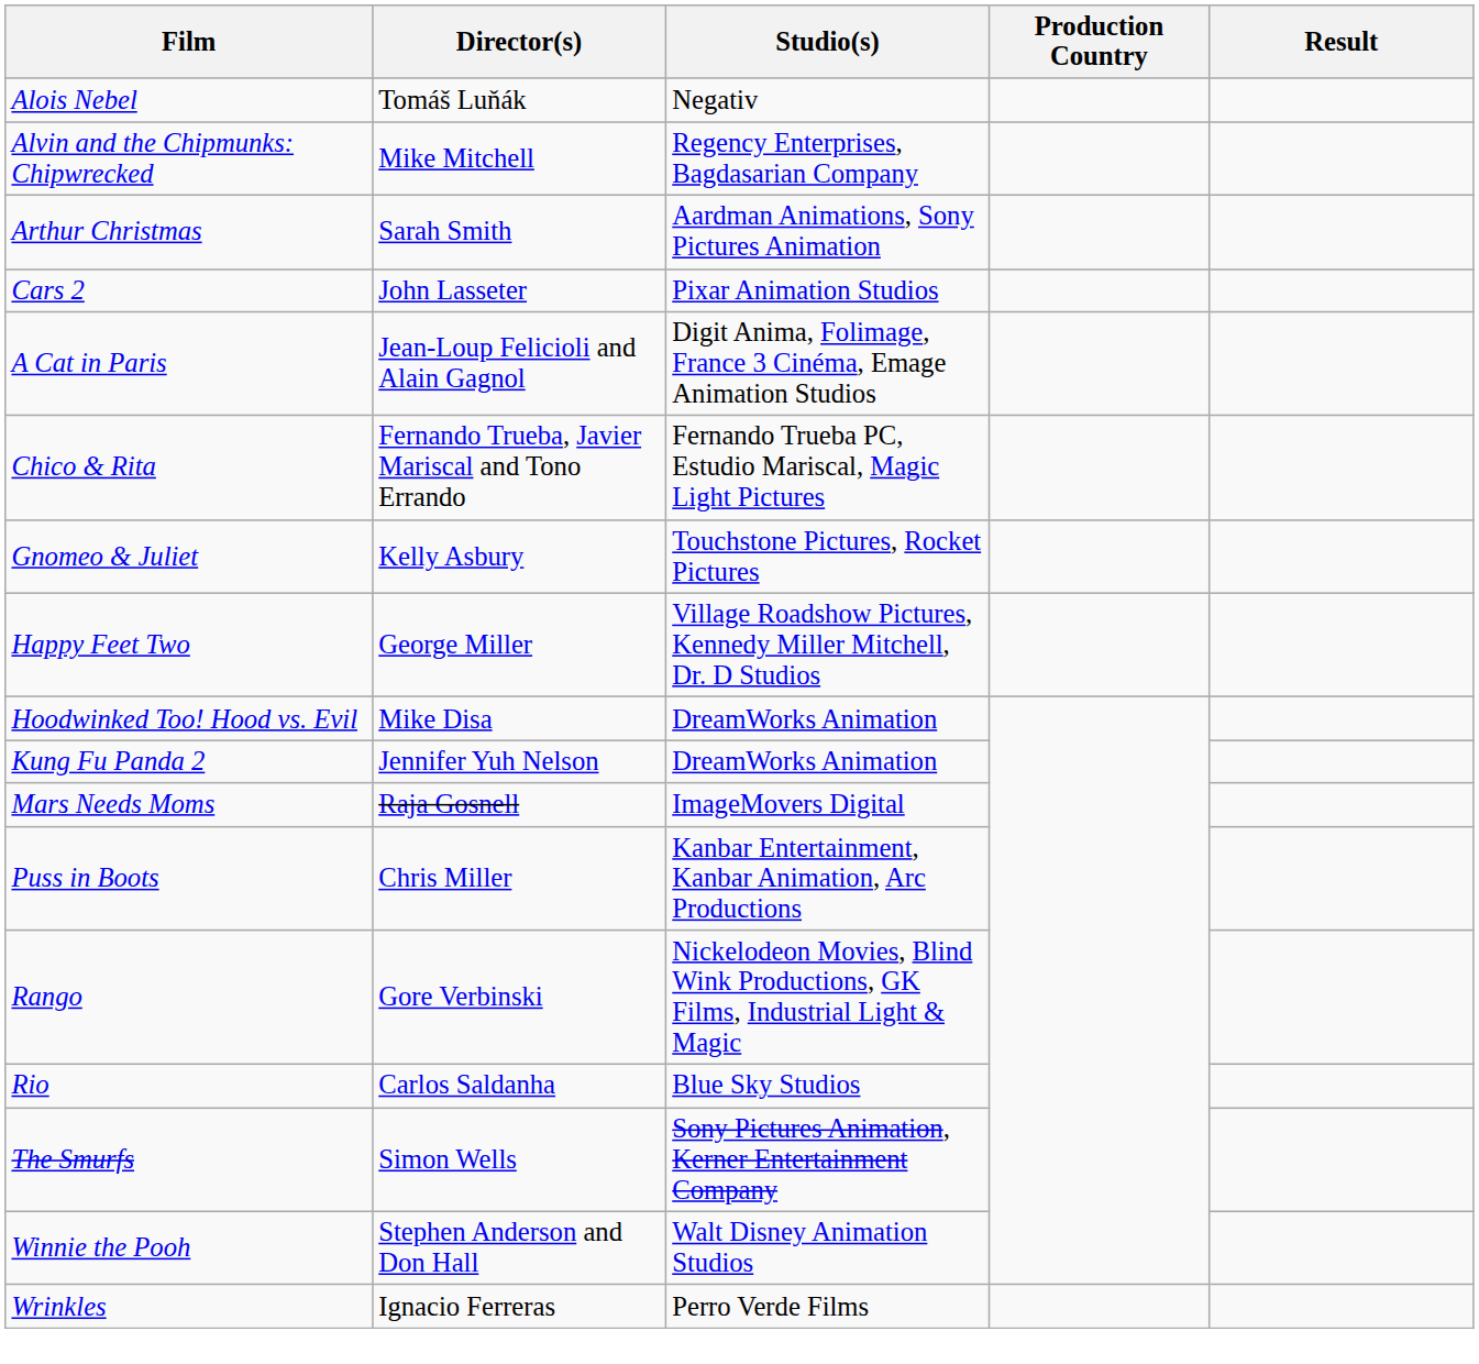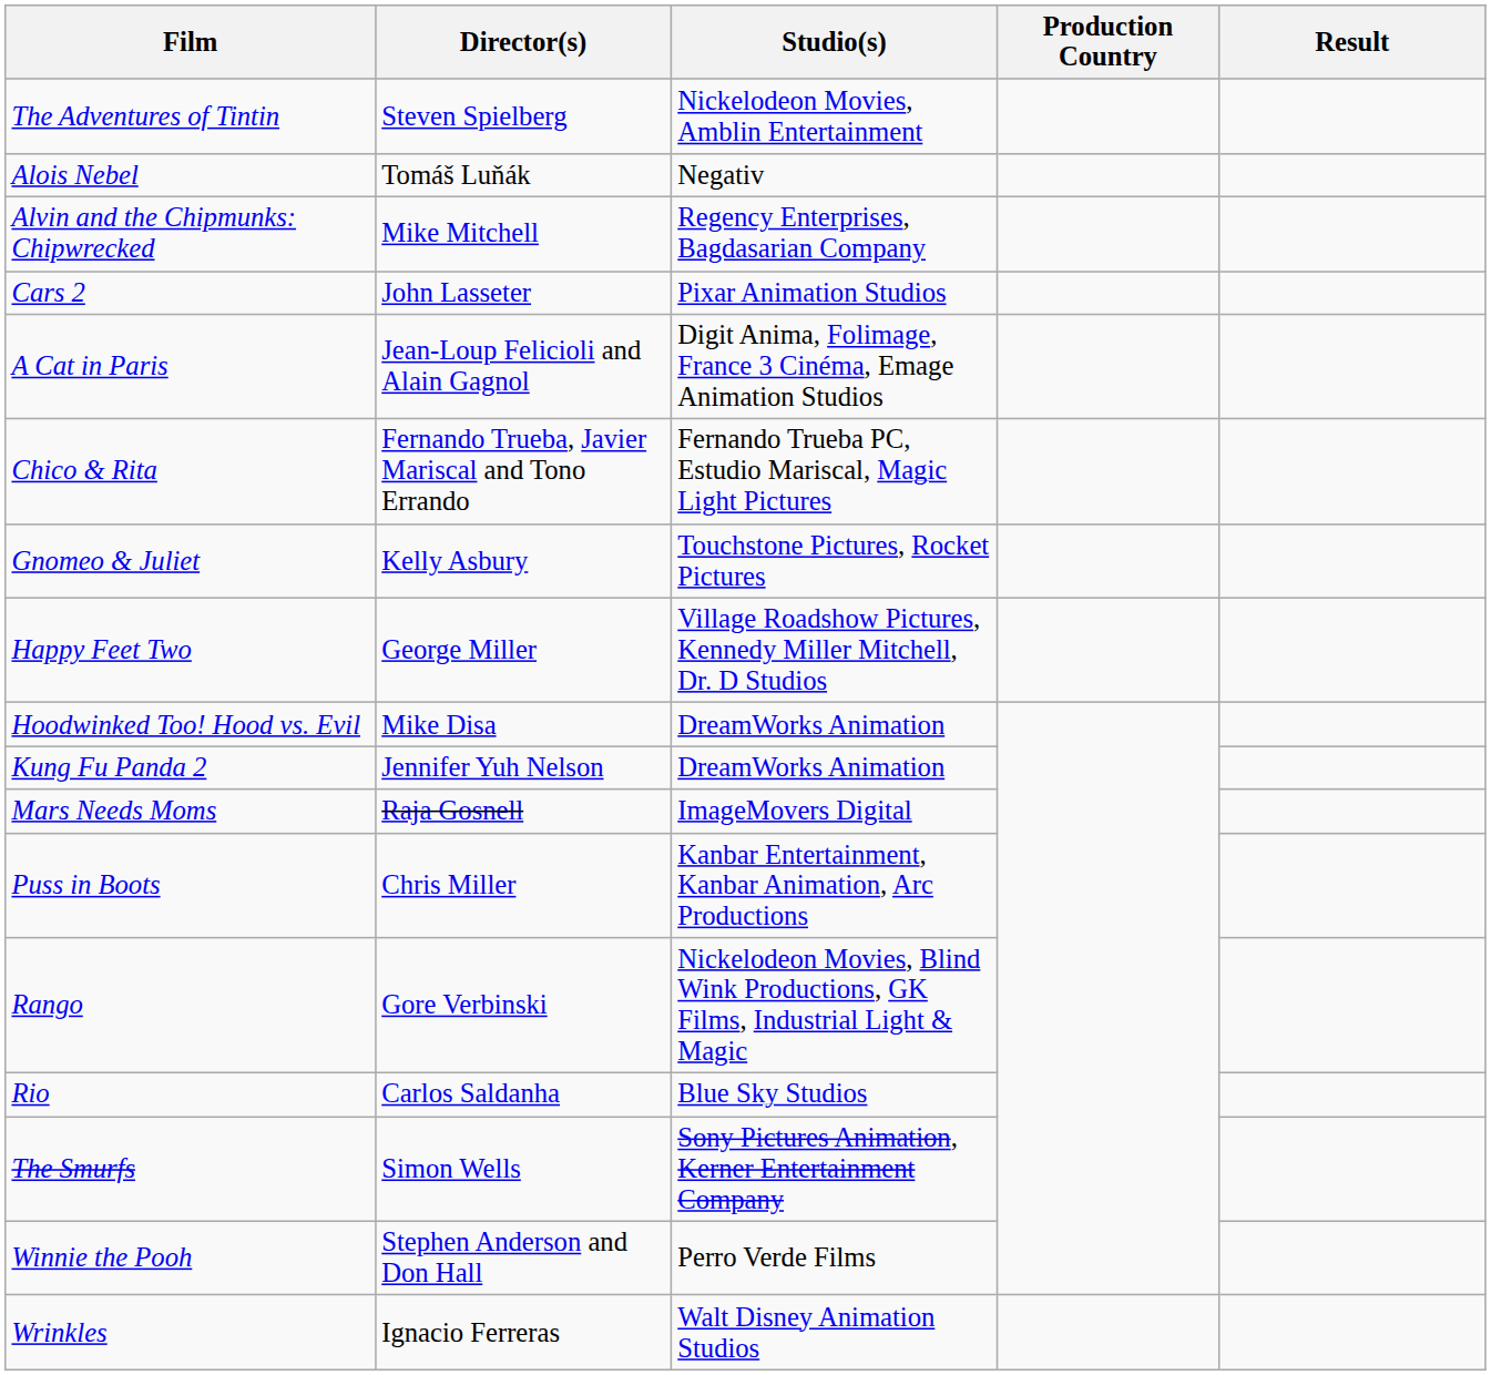 <table class="wikitable">
 <tr>
 <th scope="col" style="width:25%;">Film</th>
 <th scope="col" style="width:20%;">Director(s)</th>
 <th scope="col" style="width:22%;">Studio(s)</th>
 <th scope="col" style="width:15%;">Production Country</th>
 <th scope="col">Result</th>
+</tr>
+<tr>
+<td><em><a href='#'>The Adventures of Tintin</a></em></td>
+<td><a href='#'>Steven Spielberg</a></td>
+<td><a href='#'>Nickelodeon Movies</a>, <a href='#'>Amblin Entertainment</a></td>
+<td><br></td>
+<td></td>
 </tr>
 <tr>
 <td><em><a href='#'>Alois Nebel</a></em></td>
 <td>Tomáš Luňák</td>
 <td>Negativ</td>
 <td><br></td>
 <td></td>
 </tr>
 <tr>
 <td><em><a href='#'>Alvin and the Chipmunks: Chipwrecked</a></em></td>
 <td><a href='#'>Mike Mitchell</a></td>
 <td><a href='#'>Regency Enterprises</a>, <a href='#'>Bagdasarian Company</a></td>
 <td></td>
-<td></td>
-</tr>
-<tr>
-<td><em><a href='#'>Arthur Christmas</a></em></td>
-<td><a href='#'>Sarah Smith</a></td>
-<td><a href='#'>Aardman Animations</a>, <a href='#'>Sony Pictures Animation</a></td>
-<td><br></td>
 <td></td>
 </tr>
 <tr>
 <td><em><a href='#'>Cars 2</a></em></td>
 <td><a href='#'>John Lasseter</a></td>
 <td><a href='#'>Pixar Animation Studios</a></td>
 <td></td>
 <td></td>
 </tr>
 <tr>
 <td><em><a href='#'>A Cat in Paris</a></em></td>
 <td><a href='#'>Jean-Loup Felicioli</a> and <a href='#'>Alain Gagnol</a></td>
 <td>Digit Anima, <a href='#'>Folimage</a>, <a href='#'>France 3 Cinéma</a>, Emage Animation Studios</td>
 <td><br><br><br></td>
 <td></td>
 </tr>
 <tr>
 <td><em><a href='#'>Chico & Rita</a></em></td>
 <td><a href='#'>Fernando Trueba</a>, <a href='#'>Javier Mariscal</a> and Tono Errando</td>
 <td>Fernando Trueba PC, Estudio Mariscal, <a href='#'>Magic Light Pictures</a></td>
 <td></td>
 <td></td>
 </tr>
 <tr>
 <td><em><a href='#'>Gnomeo & Juliet</a></em></td>
 <td><a href='#'>Kelly Asbury</a></td>
 <td><a href='#'>Touchstone Pictures</a>, <a href='#'>Rocket Pictures</a></td>
 <td><br></td>
 <td></td>
 </tr>
 <tr>
 <td><em><a href='#'>Happy Feet Two</a></em></td>
 <td><a href='#'>George Miller</a></td>
 <td><a href='#'>Village Roadshow Pictures</a>, <a href='#'>Kennedy Miller Mitchell</a>, <a href='#'>Dr. D Studios</a></td>
 <td><br></td>
 <td></td>
 </tr>
 <tr>
 <td><em><a href='#'>Hoodwinked Too! Hood vs. Evil</a></em></td>
 <td><a href='#'>Mike Disa</a></td>
 <td><a href='#'>DreamWorks Animation</a></td>
 <td rowspan="8"></td>
 <td></td>
 </tr>
 <tr>
 <td><em><a href='#'>Kung Fu Panda 2</a></em></td>
 <td><a href='#'>Jennifer Yuh Nelson</a></td>
 <td><a href='#'>DreamWorks Animation</a></td>
 <td></td>
 </tr>
 <tr>
 <td><em><a href='#'>Mars Needs Moms</a></em></td>
 <td><s><a href='#'>Raja Gosnell</a></s></td>
 <td><a href='#'>ImageMovers Digital</a></td>
 <td></td>
 </tr>
 <tr>
 <td><em><a href='#'>Puss in Boots</a></em></td>
 <td><a href='#'>Chris Miller</a></td>
 <td><a href='#'>Kanbar Entertainment</a>, <a href='#'>Kanbar Animation</a>, <a href='#'>Arc Productions</a></td>
 <td></td>
 </tr>
 <tr>
 <td><em><a href='#'>Rango</a></em></td>
 <td><a href='#'>Gore Verbinski</a></td>
 <td><a href='#'>Nickelodeon Movies</a>, <a href='#'>Blind Wink Productions</a>, <a href='#'>GK Films</a>, <a href='#'>Industrial Light & Magic</a></td>
 <td></td>
 </tr>
 <tr>
 <td><em><a href='#'>Rio</a></em></td>
 <td><a href='#'>Carlos Saldanha</a></td>
 <td><a href='#'>Blue Sky Studios</a></td>
 <td></td>
 </tr>
 <tr>
 <td><em><a href='#'><s>The Smurfs</s></a></em></td>
 <td><a href='#'>Simon Wells</a></td>
 <td><a href='#'><s>Sony Pictures Animation</s></a>, <a href='#'><s>Kerner Entertainment Company</s></a></td>
 <td></td>
 </tr>
 <tr>
 <td><em><a href='#'>Winnie the Pooh</a></em></td>
 <td><a href='#'>Stephen Anderson</a> and <a href='#'>Don Hall</a></td>
-<td><a href='#'>Walt Disney Animation Studios</a></td>
+<td>Perro Verde Films</td>
 <td></td>
 </tr>
 <tr>
 <td><em><a href='#'>Wrinkles</a></em></td>
 <td>Ignacio Ferreras</td>
-<td>Perro Verde Films</td>
+<td><a href='#'>Walt Disney Animation Studios</a></td>
 <td></td>
 <td></td>
 </tr>
 </table>
